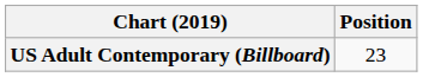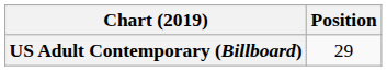 <table class="wikitable plainrowheaders" style="text-align:center">
 <tr>
 <th scope="col">Chart (2019)</th>
 <th scope="col">Position</th>
 </tr>
 <tr>
 <th scope="row">US Adult Contemporary (<em>Billboard</em>)</th>
-<td>23</td>
+<td>29</td>
 </tr>
 </table>
